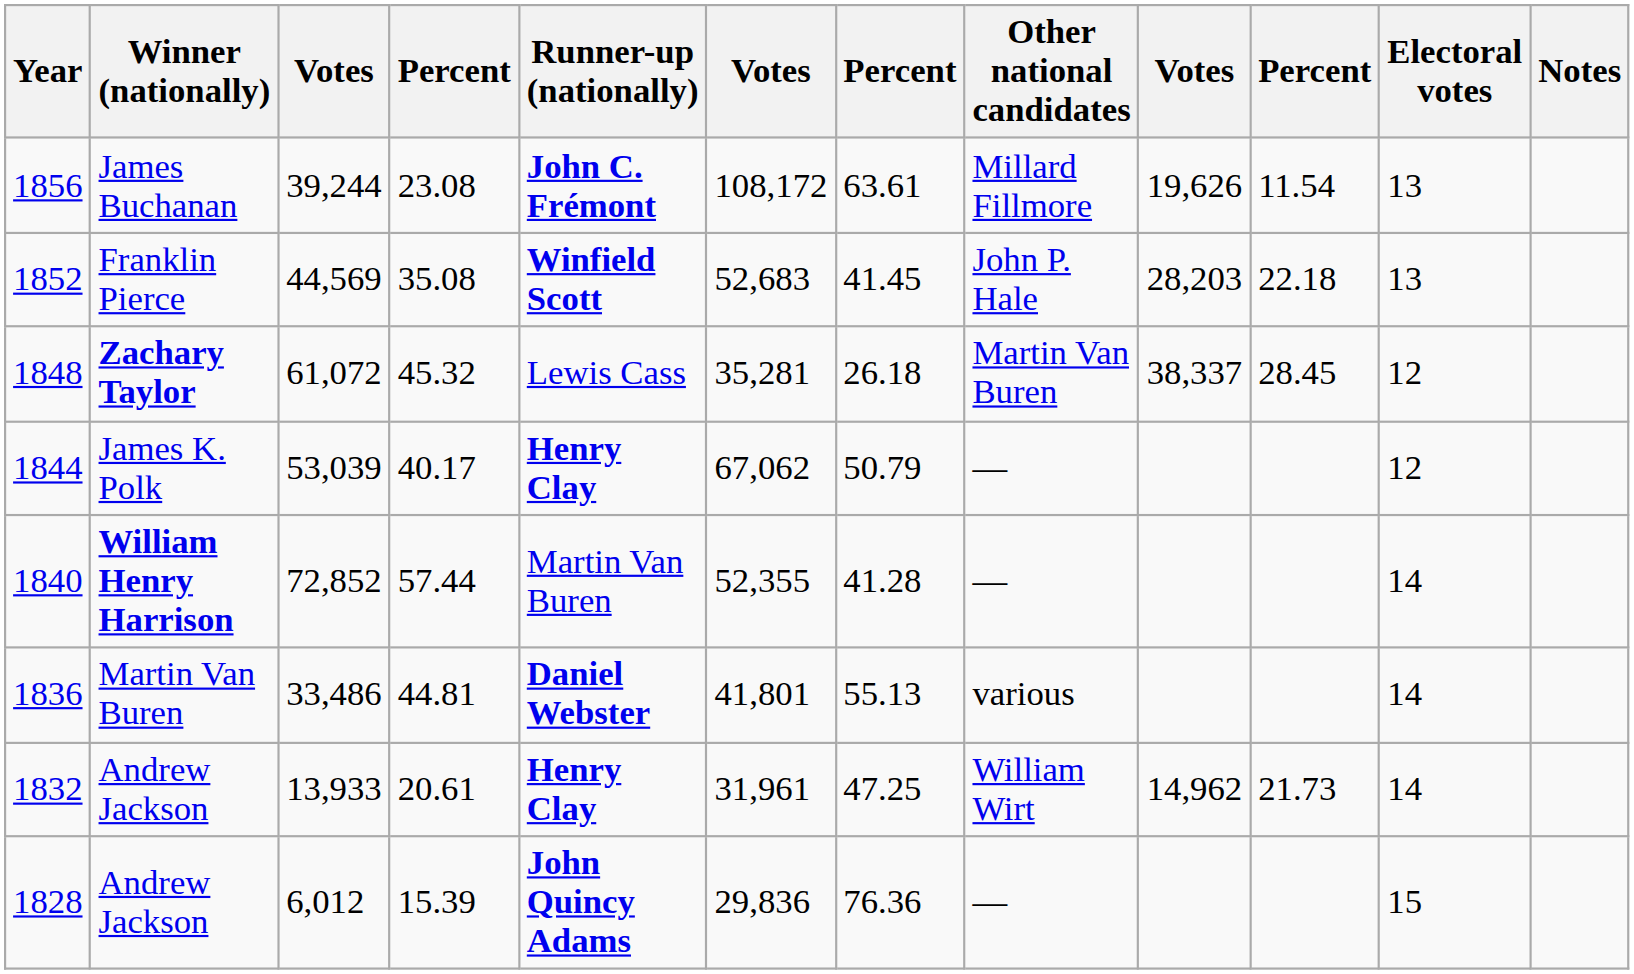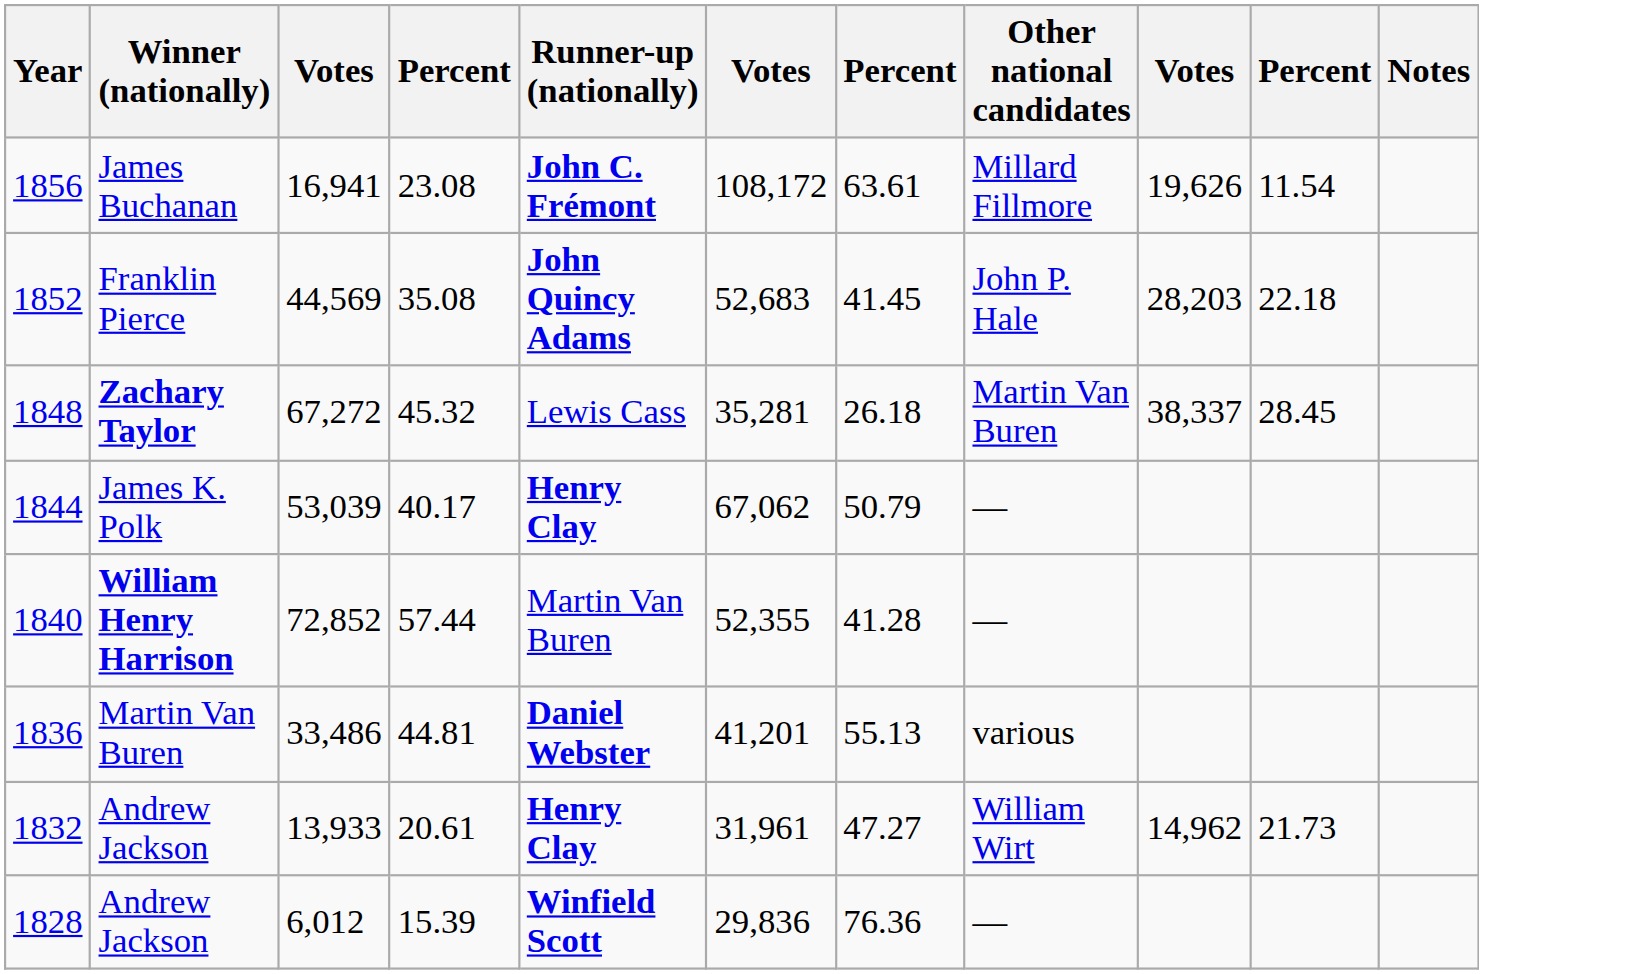 <table class="wikitable sortable">
 <tr>
 <th data-sort-type="number">Year</th>
 <th>Winner (nationally)</th>
 <th data-sort-type="number">Votes</th>
 <th data-sort-type="number">Percent</th>
 <th>Runner-up (nationally)</th>
 <th data-sort-type="number">Votes</th>
 <th data-sort-type="number">Percent</th>
 <th>Other national<br>candidates</th>
 <th data-sort-type="number">Votes</th>
 <th data-sort-type="number">Percent</th>
-<th data-sort-type="number">Electoral<br>votes</th>
 <th class="unsortable">Notes</th>
 </tr>
 <tr>
 <td><a href='#'>1856</a></td>
 <td><a href='#'>James Buchanan</a></td>
-<td>39,244</td>
+<td>16,941</td>
 <td>23.08</td>
 <td><strong><a href='#'>John C. Frémont</a></strong></td>
 <td>108,172</td>
 <td>63.61</td>
 <td><a href='#'>Millard Fillmore</a></td>
 <td>19,626</td>
 <td>11.54</td>
-<td>13</td>
 <td></td>
 </tr>
 <tr>
 <td><a href='#'>1852</a></td>
 <td><a href='#'>Franklin Pierce</a></td>
 <td>44,569</td>
 <td>35.08</td>
-<td><strong><a href='#'>Winfield Scott</a></strong></td>
+<td><strong><a href='#'>John Quincy Adams</a></strong></td>
 <td>52,683</td>
 <td>41.45</td>
 <td><a href='#'>John P. Hale</a></td>
 <td>28,203</td>
 <td>22.18</td>
-<td>13</td>
 <td></td>
 </tr>
 <tr>
 <td><a href='#'>1848</a></td>
 <td><strong><a href='#'>Zachary Taylor</a></strong></td>
-<td>61,072</td>
+<td>67,272</td>
 <td>45.32</td>
 <td><a href='#'>Lewis Cass</a></td>
 <td>35,281</td>
 <td>26.18</td>
 <td><a href='#'>Martin Van Buren</a></td>
 <td>38,337</td>
 <td>28.45</td>
-<td>12</td>
 <td></td>
 </tr>
 <tr>
 <td><a href='#'>1844</a></td>
 <td><a href='#'>James K. Polk</a></td>
 <td>53,039</td>
 <td>40.17</td>
 <td><strong><a href='#'>Henry Clay</a></strong></td>
 <td>67,062</td>
 <td>50.79</td>
 <td>—</td>
 <td></td>
 <td></td>
-<td>12</td>
 <td></td>
 </tr>
 <tr>
 <td><a href='#'>1840</a></td>
 <td><strong><a href='#'>William Henry Harrison</a></strong></td>
 <td>72,852</td>
 <td>57.44</td>
 <td><a href='#'>Martin Van Buren</a></td>
 <td>52,355</td>
 <td>41.28</td>
 <td>—</td>
 <td></td>
 <td></td>
-<td>14</td>
 <td></td>
 </tr>
 <tr>
 <td><a href='#'>1836</a></td>
 <td><a href='#'>Martin Van Buren</a></td>
 <td>33,486</td>
 <td>44.81</td>
 <td><strong><a href='#'>Daniel Webster</a></strong></td>
-<td>41,801</td>
+<td>41,201</td>
 <td>55.13</td>
 <td>various</td>
 <td></td>
 <td></td>
-<td>14</td>
 <td></td>
 </tr>
 <tr>
 <td><a href='#'>1832</a></td>
 <td><a href='#'>Andrew Jackson</a></td>
 <td>13,933</td>
 <td>20.61</td>
 <td><strong><a href='#'>Henry Clay</a></strong></td>
 <td>31,961</td>
-<td>47.25</td>
+<td>47.27</td>
 <td><a href='#'>William Wirt</a></td>
 <td>14,962</td>
 <td>21.73</td>
-<td>14</td>
 <td></td>
 </tr>
 <tr>
 <td><a href='#'>1828</a></td>
 <td><a href='#'>Andrew Jackson</a></td>
 <td>6,012</td>
 <td>15.39</td>
-<td><strong><a href='#'>John Quincy Adams</a></strong></td>
+<td><strong><a href='#'>Winfield Scott</a></strong></td>
 <td>29,836</td>
 <td>76.36</td>
 <td>—</td>
 <td></td>
 <td></td>
-<td>15</td>
 <td></td>
 </tr>
 </table>
